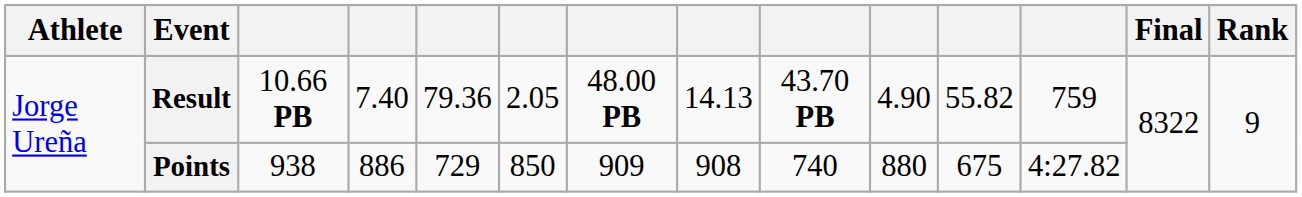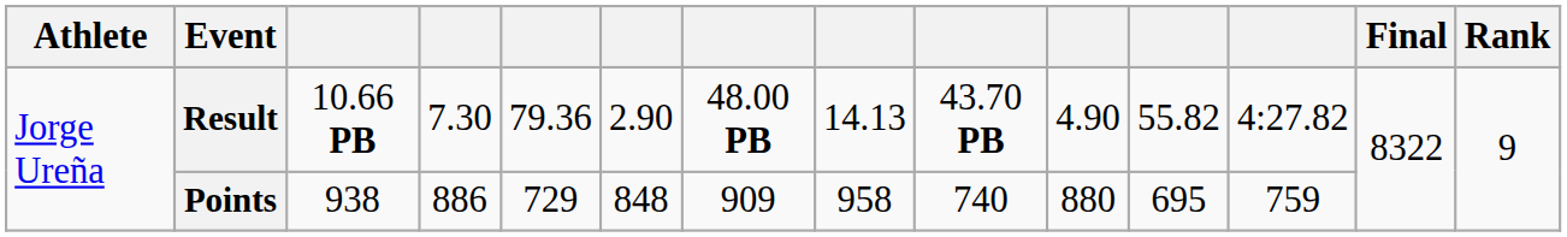 <table class=wikitable style="font-size:90%;">
 <tr>
 <th>Athlete</th>
 <th>Event</th>
 <th></th>
 <th></th>
 <th></th>
 <th></th>
 <th></th>
 <th></th>
 <th></th>
 <th></th>
 <th></th>
 <th></th>
 <th>Final</th>
 <th>Rank</th>
 </tr>
 <tr align=center>
 <td rowspan=2 align=left><a href='#'>Jorge Ureña</a></td>
 <th style="font-size:95%">Result</th>
 <td>10.66 <strong>PB</strong></td>
-<td>7.40</td>
+<td>7.30</td>
 <td>79.36</td>
-<td>2.05</td>
+<td>2.90</td>
 <td>48.00 <strong>PB</strong></td>
 <td>14.13</td>
 <td>43.70 <strong>PB</strong></td>
 <td>4.90</td>
 <td>55.82</td>
-<td>759</td>
+<td>4:27.82</td>
 <td rowspan=2>8322</td>
 <td rowspan=2>9</td>
 </tr>
 <tr align=center>
 <th style="font-size:95%">Points</th>
 <td>938</td>
 <td>886</td>
 <td>729</td>
-<td>850</td>
+<td>848</td>
 <td>909</td>
-<td>908</td>
+<td>958</td>
 <td>740</td>
 <td>880</td>
-<td>675</td>
-<td>4:27.82</td>
+<td>695</td>
+<td>759</td>
 </tr>
 </table>
